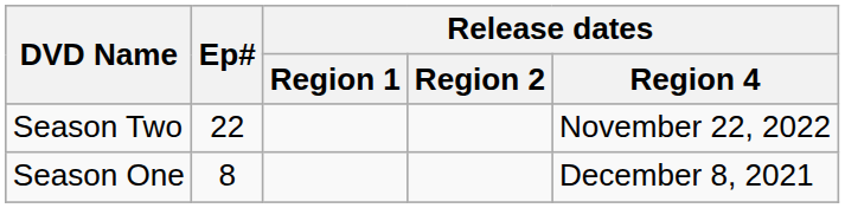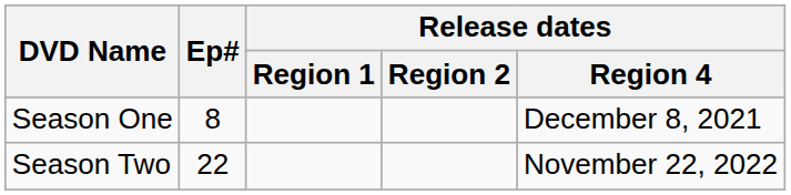 <table class="wikitable">
 <tr>
 <th rowspan="2">DVD Name</th>
 <th rowspan="2">Ep#</th>
 <th colspan="3">Release dates</th>
 </tr>
 <tr>
 <th>Region 1</th>
 <th>Region 2</th>
 <th>Region 4</th>
 </tr>
 <tr>
+<td>Season One</td>
+<td style="text-align:center;">8</td>
+<td style="text-align:center;"></td>
+<td style="text-align:center;"></td>
+<td>December 8, 2021</td>
+</tr>
+<tr>
 <td>Season Two</td>
 <td style="text-align:center;">22</td>
 <td style="text-align:center;"></td>
 <td style="text-align:center;"></td>
 <td>November 22, 2022</td>
 </tr>
-<tr>
-<td>Season One</td>
-<td style="text-align:center;">8</td>
-<td style="text-align:center;"></td>
-<td style="text-align:center;"></td>
-<td>December 8, 2021</td>
-</tr>
 </table>
